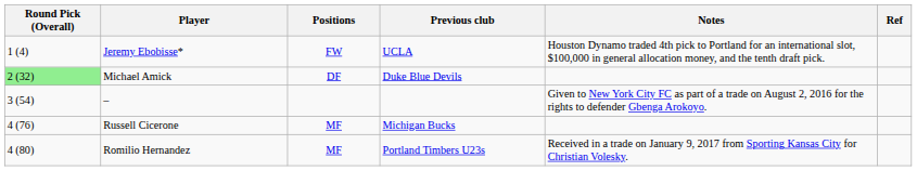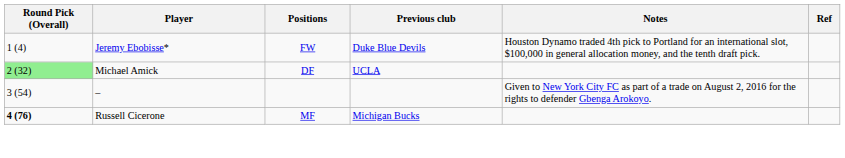 <table class="wikitable" style="text-align:left; font-size:95%;">
 <tr>
 <th style="width:125px;">Round Pick (Overall)</th>
 <th style="width:250px;">Player</th>
 <th style="width:120px;">Positions</th>
 <th style="width:220px;">Previous club</th>
 <th style="width:450px;">Notes</th>
 <th style="width:40px;">Ref</th>
 </tr>
 <tr>
 <td>1 (4)</td>
 <td><a href='#'>Jeremy Ebobisse</a>*</td>
 <td style="text-align:center;"><a href='#'>FW</a></td>
-<td> <a href='#'>UCLA</a></td>
+<td> <a href='#'>Duke Blue Devils</a></td>
 <td>Houston Dynamo traded 4th pick to Portland for an international slot, $100,000 in general allocation money, and the tenth draft pick.</td>
 <td></td>
 </tr>
 <tr>
 <td style="background: lightgreen;">2 (32)</td>
 <td>Michael Amick</td>
 <td style="text-align:center;"><a href='#'>DF</a></td>
-<td> <a href='#'>Duke Blue Devils</a></td>
+<td> <a href='#'>UCLA</a></td>
 <td></td>
 <td></td>
 </tr>
 <tr>
 <td>3 (54)</td>
 <td>–</td>
 <td></td>
 <td></td>
 <td>Given to <a href='#'>New York City FC</a> as part of a trade on August 2, 2016 for the rights to defender <a href='#'>Gbenga Arokoyo</a>.</td>
 <td></td>
 </tr>
 <tr>
-<td>4 (76)</td>
+<td><strong>4 (76)</strong></td>
 <td>Russell Cicerone</td>
 <td style="text-align:center;"><a href='#'>MF</a></td>
 <td> <a href='#'>Michigan Bucks</a></td>
 <td></td>
 <td></td>
 </tr>
-<tr>
-<td>4 (80)</td>
-<td>Romilio Hernandez</td>
-<td style="text-align:center;"><a href='#'>MF</a></td>
-<td> <a href='#'>Portland Timbers U23s</a></td>
-<td>Received in a trade on January 9, 2017 from <a href='#'>Sporting Kansas City</a> for <a href='#'>Christian Volesky</a>.</td>
-<td></td>
-</tr>
 </table>
